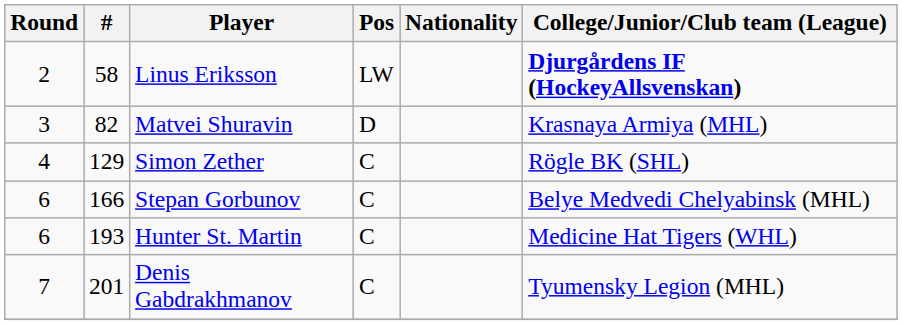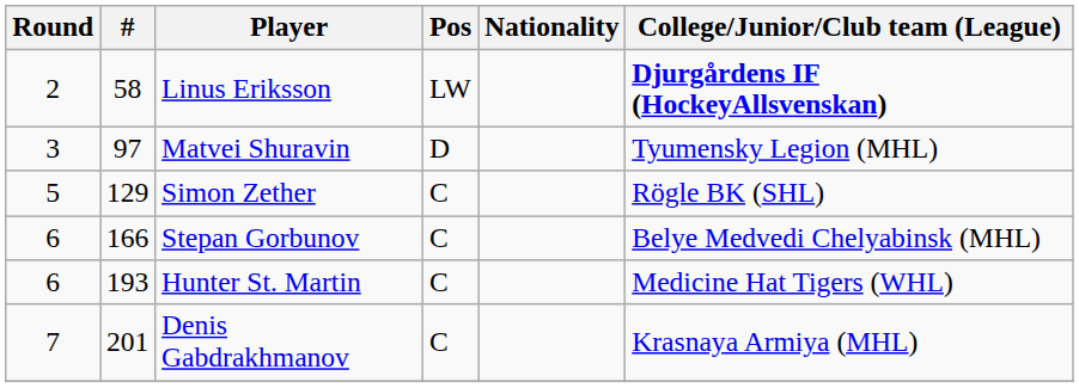 <table class="wikitable">
 <tr>
 <th>Round</th>
 <th>#</th>
 <th>Player</th>
 <th>Pos</th>
 <th>Nationality</th>
 <th>College/Junior/Club team (League)</th>
 </tr>
 <tr>
 <td style="text-align:center;">2</td>
 <td style="text-align:center;">58</td>
 <td><a href='#'>Linus Eriksson</a></td>
 <td>LW</td>
 <td></td>
 <td><strong><a href='#'>Djurgårdens IF</a> (<a href='#'>HockeyAllsvenskan</a>)</strong></td>
 </tr>
 <tr>
 <td style="text-align:center;">3</td>
-<td style="text-align:center;">82</td>
+<td style="text-align:center;">97</td>
 <td><a href='#'>Matvei Shuravin</a></td>
 <td>D</td>
 <td></td>
-<td><a href='#'>Krasnaya Armiya</a> (<a href='#'>MHL</a>)</td>
+<td><a href='#'>Tyumensky Legion</a> (MHL)</td>
 </tr>
 <tr>
-<td style="text-align:center;">4</td>
+<td style="text-align:center;">5</td>
 <td style="text-align:center;">129</td>
 <td><a href='#'>Simon Zether</a></td>
 <td>C</td>
 <td></td>
 <td><a href='#'>Rögle BK</a> (<a href='#'>SHL</a>)</td>
 </tr>
 <tr>
 <td style="text-align:center;">6</td>
 <td style="text-align:center;">166</td>
 <td><a href='#'>Stepan Gorbunov</a></td>
 <td>C</td>
 <td></td>
 <td><a href='#'>Belye Medvedi Chelyabinsk</a> (MHL)</td>
 </tr>
 <tr>
 <td style="text-align:center;">6</td>
 <td style="text-align:center;">193</td>
 <td><a href='#'>Hunter St. Martin</a></td>
 <td>C</td>
 <td></td>
 <td><a href='#'>Medicine Hat Tigers</a> (<a href='#'>WHL</a>)</td>
 </tr>
 <tr>
 <td style="text-align:center;">7</td>
 <td style="text-align:center;">201</td>
 <td><a href='#'>Denis Gabdrakhmanov</a></td>
 <td>C</td>
 <td></td>
-<td><a href='#'>Tyumensky Legion</a> (MHL)</td>
+<td><a href='#'>Krasnaya Armiya</a> (<a href='#'>MHL</a>)</td>
 </tr>
 <tr>
 </tr>
 </table>
